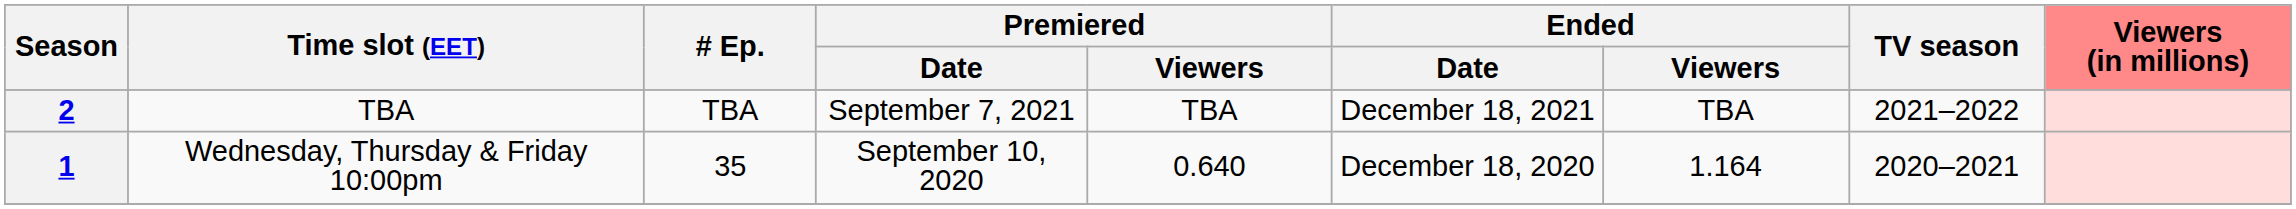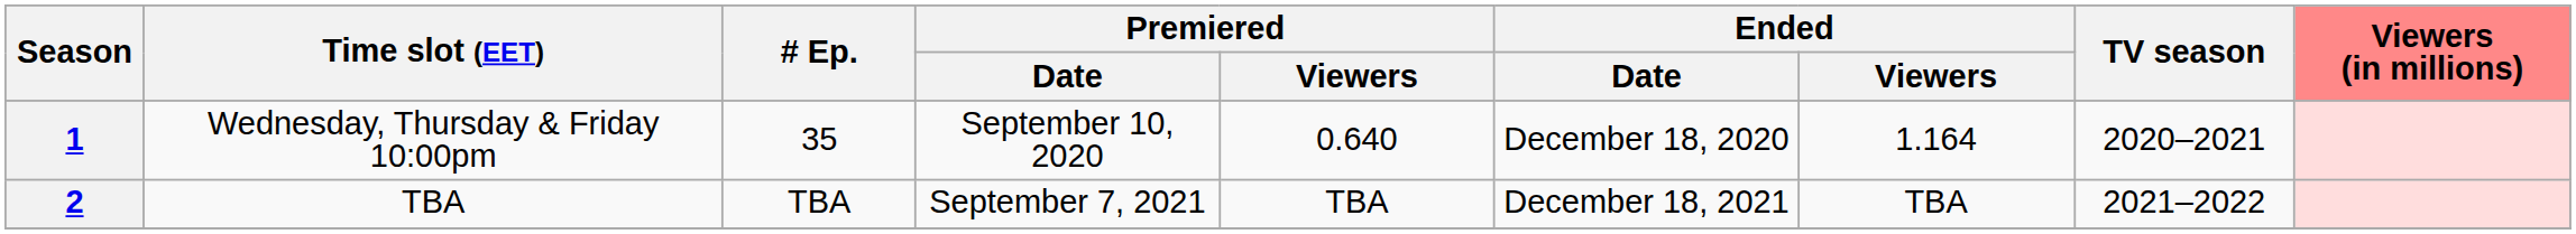 <table class="wikitable" style="text-align:center; line-height:16px; width:100%;">
 <tr>
 <th style="width:04%;" rowspan="2">Season</th>
 <th style="width:21%;" rowspan="2">Time slot <small>(<a href='#'>EET</a>)</small></th>
 <th style="width:07%;" rowspan="2"># Ep.</th>
 <th style="width:21%;" colspan="2">Premiered</th>
 <th style="width:21%;" colspan="2">Ended</th>
 <th style="width:08%;" rowspan="2">TV season</th>
 <th style="width:10%; background:#ff8888;" rowspan="2">Viewers<br>(in millions)</th>
 </tr>
 <tr>
 <th style="width:11%;">Date</th>
 <th style="width:10%;">Viewers<br><small></small></th>
 <th style="width:11%;">Date</th>
 <th style="width:10%;">Viewers<br><small></small></th>
 </tr>
 <tr>
+<th><a href='#'>1</a></th>
+<td>Wednesday, Thursday & Friday 10:00pm</td>
+<td>35</td>
+<td>September 10, 2020</td>
+<td>0.640</td>
+<td>December 18, 2020</td>
+<td>1.164</td>
+<td>2020–2021</td>
+<td style="background:#ffdddd;"></td>
+</tr>
+<tr>
 <th><a href='#'>2</a></th>
 <td>TBA</td>
 <td>TBA</td>
 <td>September 7, 2021</td>
 <td>TBA</td>
 <td>December 18, 2021</td>
 <td>TBA</td>
 <td>2021–2022</td>
 <td style="background:#ffdddd;"></td>
 </tr>
 <tr>
-<th><a href='#'>1</a></th>
-<td>Wednesday, Thursday & Friday 10:00pm</td>
-<td>35</td>
-<td>September 10, 2020</td>
-<td>0.640</td>
-<td>December 18, 2020</td>
-<td>1.164</td>
-<td>2020–2021</td>
-<td style="background:#ffdddd;"></td>
-</tr>
-<tr>
 </tr>
 </table>
